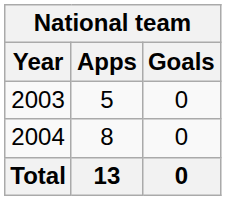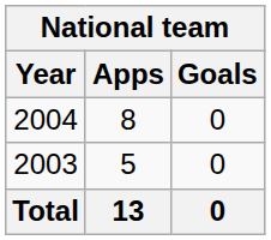 <table class="wikitable" style="text-align:center">
 <tr>
 <th colspan=3>National team</th>
 </tr>
 <tr>
 <th>Year</th>
 <th>Apps</th>
 <th>Goals</th>
 </tr>
 <tr>
-<td>2003</td>
-<td>5</td>
+<td>2004</td>
+<td>8</td>
 <td>0</td>
 </tr>
 <tr>
-<td>2004</td>
-<td>8</td>
+<td>2003</td>
+<td>5</td>
 <td>0</td>
 </tr>
 <tr>
 <th>Total</th>
 <th>13</th>
 <th>0</th>
 </tr>
 </table>
